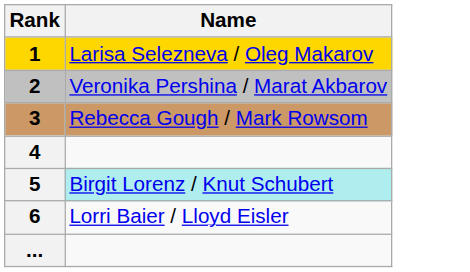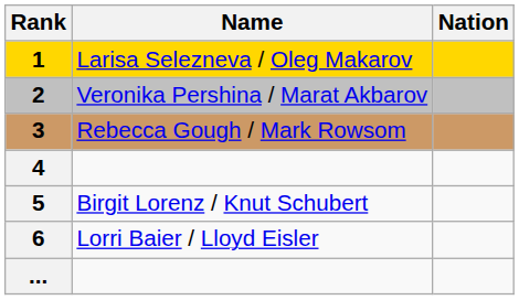 <table class="wikitable">
 <tr>
 <th>Rank</th>
 <th>Name</th>
+<th>Nation</th>
 </tr>
 <tr bgcolor="gold">
 <td align="center"><strong>1</strong></td>
 <td><a href='#'>Larisa Selezneva</a> / <a href='#'>Oleg Makarov</a></td>
+<td></td>
 </tr>
 <tr bgcolor="silver">
 <td align="center"><strong>2</strong></td>
 <td><a href='#'>Veronika Pershina</a> / <a href='#'>Marat Akbarov</a></td>
+<td></td>
 </tr>
 <tr bgcolor="cc9966">
 <td align="center"><strong>3</strong></td>
 <td><a href='#'>Rebecca Gough</a> / <a href='#'>Mark Rowsom</a></td>
+<td></td>
 </tr>
 <tr>
 <th>4</th>
 <td></td>
+<td></td>
 </tr>
 <tr>
 <th>5</th>
-<td style="background: paleturquoise;"><a href='#'>Birgit Lorenz</a> / <a href='#'>Knut Schubert</a></td>
+<td><a href='#'>Birgit Lorenz</a> / <a href='#'>Knut Schubert</a></td>
+<td></td>
 </tr>
 <tr>
 <th>6</th>
 <td><a href='#'>Lorri Baier</a> / <a href='#'>Lloyd Eisler</a></td>
+<td></td>
 </tr>
 <tr>
 <th>...</th>
 <td></td>
+<td></td>
 </tr>
 </table>
